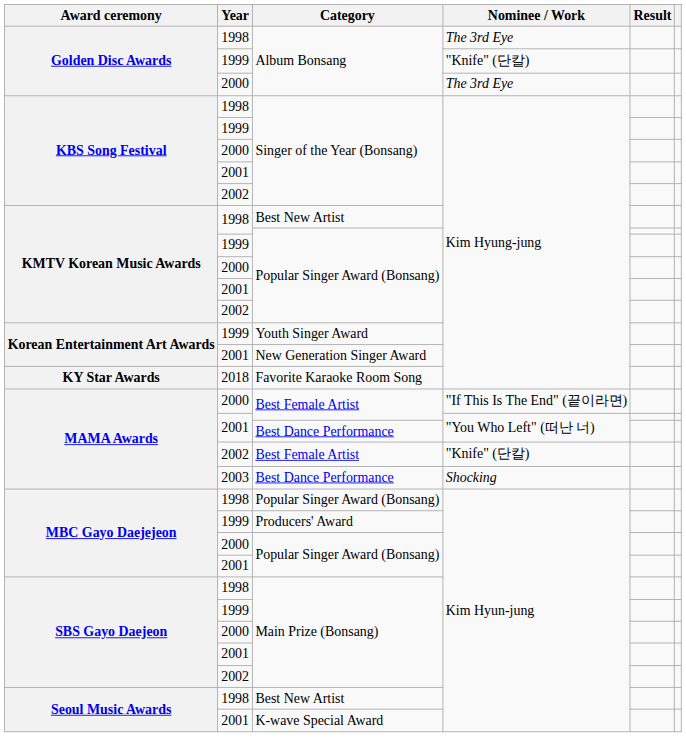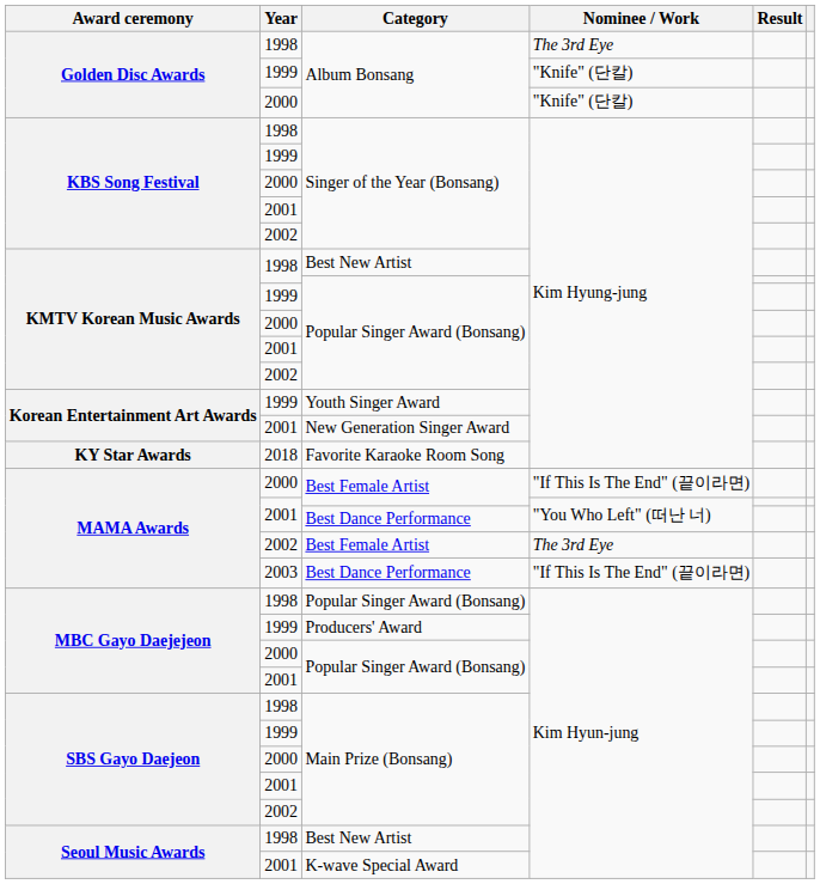 <table class="wikitable plainrowheaders sortable">
 <tr>
 <th scope="col">Award ceremony</th>
 <th scope="col">Year</th>
 <th scope="col">Category</th>
 <th scope="col">Nominee / Work</th>
 <th scope="col">Result</th>
 <th scope="col" class="unsortable"></th>
 </tr>
 <tr>
 <th scope="row" rowspan="3"><a href='#'>Golden Disc Awards</a></th>
 <td>1998</td>
 <td rowspan="3">Album Bonsang</td>
 <td><em>The 3rd Eye</em></td>
 <td></td>
 <td></td>
 </tr>
 <tr>
 <td>1999</td>
 <td>"Knife" (단칼)</td>
 <td></td>
 <td></td>
 </tr>
 <tr>
 <td>2000</td>
-<td><em>The 3rd Eye</em></td>
+<td>"Knife" (단칼)</td>
 <td></td>
 <td></td>
 </tr>
 <tr>
 <th scope="row" rowspan="5"><a href='#'>KBS Song Festival</a></th>
 <td>1998</td>
 <td rowspan="5">Singer of the Year (Bonsang)</td>
 <td rowspan="14">Kim Hyung-jung</td>
 <td></td>
 <td></td>
 </tr>
 <tr>
 <td>1999</td>
 <td></td>
 <td></td>
 </tr>
 <tr>
 <td>2000</td>
 <td></td>
 <td></td>
 </tr>
 <tr>
 <td>2001</td>
 <td></td>
 <td></td>
 </tr>
 <tr>
 <td>2002</td>
 <td></td>
 <td></td>
 </tr>
 <tr>
 <th scope="row" rowspan="6">KMTV Korean Music Awards</th>
 <td rowspan="2">1998</td>
 <td>Best New Artist</td>
 <td></td>
 <td></td>
 </tr>
 <tr>
 <td rowspan="5">Popular Singer Award (Bonsang)</td>
 <td></td>
 <td></td>
 </tr>
 <tr>
 <td>1999</td>
 <td></td>
 <td></td>
 </tr>
 <tr>
 <td>2000</td>
 <td></td>
 <td></td>
 </tr>
 <tr>
 <td>2001</td>
 <td></td>
 <td></td>
 </tr>
 <tr>
 <td>2002</td>
 <td></td>
 <td></td>
 </tr>
 <tr>
 <th scope="row" rowspan="2">Korean Entertainment Art Awards</th>
 <td>1999</td>
 <td>Youth Singer Award</td>
 <td></td>
 <td></td>
 </tr>
 <tr>
 <td>2001</td>
 <td>New Generation Singer Award</td>
 <td></td>
 <td></td>
 </tr>
 <tr>
 <th scope="row">KY Star Awards</th>
 <td>2018</td>
 <td>Favorite Karaoke Room Song</td>
 <td></td>
 <td></td>
 </tr>
 <tr>
 <th scope="row" rowspan="5"><a href='#'>MAMA Awards</a></th>
 <td>2000</td>
 <td rowspan="2"><a href='#'>Best Female Artist</a></td>
 <td>"If This Is The End" (끝이라면)</td>
 <td></td>
 <td></td>
 </tr>
 <tr>
 <td rowspan="2">2001</td>
 <td rowspan="2">"You Who Left" (떠난 너)</td>
 <td></td>
 <td></td>
 </tr>
 <tr>
 <td><a href='#'>Best Dance Performance</a></td>
 <td></td>
 <td></td>
 </tr>
 <tr>
 <td>2002</td>
 <td><a href='#'>Best Female Artist</a></td>
-<td>"Knife" (단칼)</td>
+<td><em>The 3rd Eye</em></td>
 <td></td>
 <td></td>
 </tr>
 <tr>
 <td>2003</td>
 <td><a href='#'>Best Dance Performance</a></td>
-<td><em>Shocking</em></td>
+<td>"If This Is The End" (끝이라면)</td>
 <td></td>
 <td></td>
 </tr>
 <tr>
 <th scope="row" rowspan="4"><a href='#'>MBC Gayo Daejejeon</a></th>
 <td>1998</td>
 <td>Popular Singer Award (Bonsang)</td>
 <td rowspan="11">Kim Hyun-jung</td>
 <td></td>
 <td></td>
 </tr>
 <tr>
 <td>1999</td>
 <td>Producers' Award</td>
 <td></td>
 <td></td>
 </tr>
 <tr>
 <td>2000</td>
 <td rowspan="2">Popular Singer Award (Bonsang)</td>
 <td></td>
 <td></td>
 </tr>
 <tr>
 <td>2001</td>
 <td></td>
 <td></td>
 </tr>
 <tr>
 <th scope="row" rowspan="5"><a href='#'>SBS Gayo Daejeon</a></th>
 <td>1998</td>
 <td rowspan="5">Main Prize (Bonsang)</td>
 <td></td>
 <td></td>
 </tr>
 <tr>
 <td>1999</td>
 <td></td>
 <td></td>
 </tr>
 <tr>
 <td>2000</td>
 <td></td>
 <td></td>
 </tr>
 <tr>
 <td>2001</td>
 <td></td>
 <td></td>
 </tr>
 <tr>
 <td>2002</td>
 <td></td>
 <td></td>
 </tr>
 <tr>
 <th scope="row" rowspan="2"><a href='#'>Seoul Music Awards</a></th>
 <td>1998</td>
 <td>Best New Artist</td>
 <td></td>
 <td></td>
 </tr>
 <tr>
 <td>2001</td>
 <td>K-wave Special Award</td>
 <td></td>
 <td></td>
 </tr>
 </table>
